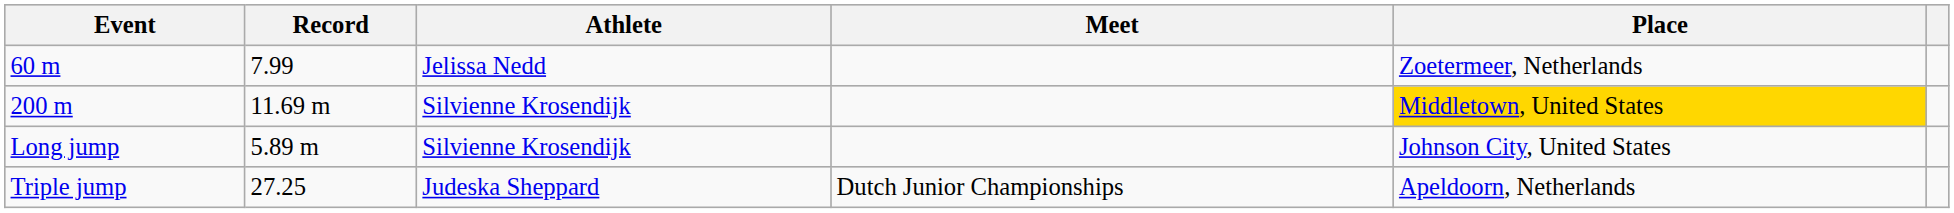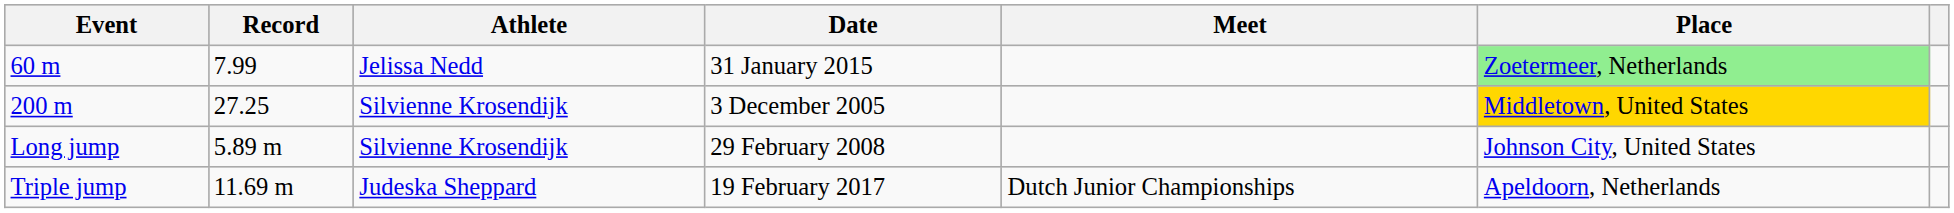 <table class="wikitable" style="font-size:95%; width: 95%;">
 <tr>
 <th>Event</th>
 <th>Record</th>
 <th>Athlete</th>
+<th>Date</th>
 <th>Meet</th>
 <th>Place</th>
 <th></th>
 </tr>
 <tr>
 <td><a href='#'>60 m</a></td>
 <td>7.99</td>
 <td><a href='#'>Jelissa Nedd</a></td>
+<td>31 January 2015</td>
 <td></td>
-<td><a href='#'>Zoetermeer</a>, Netherlands</td>
+<td style="background: lightgreen;"><a href='#'>Zoetermeer</a>, Netherlands</td>
 <td></td>
 </tr>
 <tr>
 <td><a href='#'>200 m</a></td>
-<td>11.69 m</td>
+<td>27.25</td>
 <td><a href='#'>Silvienne Krosendijk</a></td>
+<td>3 December 2005</td>
 <td></td>
 <td style="background: gold;"><a href='#'>Middletown</a>, United States</td>
 <td></td>
 </tr>
 <tr>
 <td><a href='#'>Long jump</a></td>
 <td>5.89 m</td>
 <td><a href='#'>Silvienne Krosendijk</a></td>
+<td>29 February 2008</td>
 <td></td>
 <td><a href='#'>Johnson City</a>, United States</td>
 <td></td>
 </tr>
 <tr>
 <td><a href='#'>Triple jump</a></td>
-<td>27.25</td>
+<td>11.69 m</td>
 <td><a href='#'>Judeska Sheppard</a></td>
+<td>19 February 2017</td>
 <td>Dutch Junior Championships</td>
 <td><a href='#'>Apeldoorn</a>, Netherlands</td>
 <td></td>
 </tr>
 </table>
